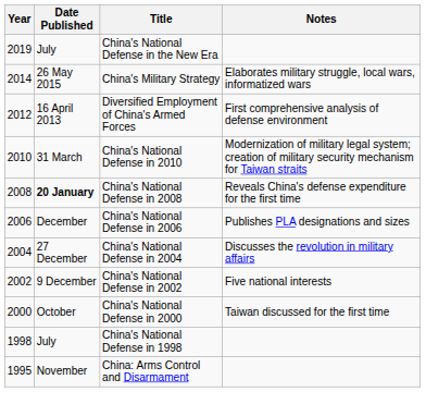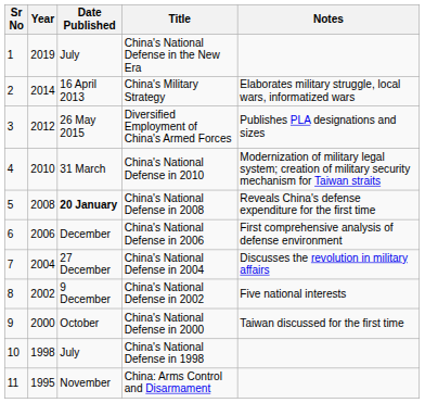 <table class="wikitable">
 <tr>
+<th>Sr No</th>
 <th>Year</th>
 <th>Date Published</th>
 <th>Title</th>
 <th>Notes</th>
 </tr>
 <tr>
+<td>1</td>
 <td>2019</td>
 <td>July</td>
 <td>China's National Defense in the New Era</td>
 <td></td>
 </tr>
 <tr>
+<td>2</td>
 <td>2014</td>
-<td>26 May 2015</td>
+<td>16 April 2013</td>
 <td>China's Military Strategy</td>
 <td>Elaborates military struggle, local wars, informatized wars</td>
 </tr>
 <tr>
+<td>3</td>
 <td>2012</td>
-<td>16 April 2013</td>
+<td>26 May 2015</td>
 <td>Diversified Employment of China's Armed Forces</td>
-<td>First comprehensive analysis of defense environment</td>
+<td>Publishes <a href='#'>PLA</a> designations and sizes</td>
 </tr>
 <tr>
+<td>4</td>
 <td>2010</td>
 <td>31 March</td>
 <td>China's National Defense in 2010</td>
 <td>Modernization of military legal system; creation of military security mechanism for <a href='#'>Taiwan straits</a></td>
 </tr>
 <tr>
+<td>5</td>
 <td>2008</td>
 <td><strong>20 January</strong></td>
 <td>China's National Defense in 2008</td>
 <td>Reveals China's defense expenditure for the first time</td>
 </tr>
 <tr>
+<td>6</td>
 <td>2006</td>
 <td>December</td>
 <td>China's National Defense in 2006</td>
-<td>Publishes <a href='#'>PLA</a> designations and sizes</td>
+<td>First comprehensive analysis of defense environment</td>
 </tr>
 <tr>
+<td>7</td>
 <td>2004</td>
 <td>27 December</td>
 <td>China's National Defense in 2004</td>
 <td>Discusses the <a href='#'>revolution in military affairs</a></td>
 </tr>
 <tr>
+<td>8</td>
 <td>2002</td>
 <td>9 December</td>
 <td>China's National Defense in 2002</td>
 <td>Five national interests</td>
 </tr>
 <tr>
+<td>9</td>
 <td>2000</td>
 <td>October</td>
 <td>China's National Defense in 2000</td>
 <td>Taiwan discussed for the first time</td>
 </tr>
 <tr>
+<td>10</td>
 <td>1998</td>
 <td>July</td>
 <td>China's National Defense in 1998</td>
 <td></td>
 </tr>
 <tr>
+<td>11</td>
 <td>1995</td>
 <td>November</td>
 <td>China: Arms Control and <a href='#'>Disarmament</a></td>
 <td></td>
 </tr>
 </table>
